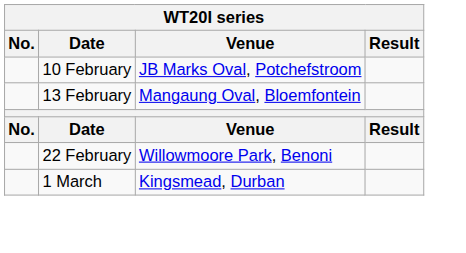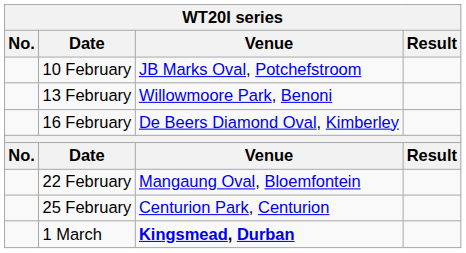 <table class="wikitable">
 <tr>
 <th colspan="4">WT20I series</th>
 </tr>
 <tr>
 <th>No.</th>
 <th>Date</th>
 <th>Venue</th>
 <th>Result</th>
 </tr>
 <tr>
 <td></td>
 <td>10 February</td>
 <td><a href='#'>JB Marks Oval</a>, <a href='#'>Potchefstroom</a></td>
 <td></td>
 </tr>
 <tr>
 <td></td>
 <td>13 February</td>
-<td><a href='#'>Mangaung Oval</a>, <a href='#'>Bloemfontein</a></td>
+<td><a href='#'>Willowmoore Park</a>, <a href='#'>Benoni</a></td>
+<td></td>
+</tr>
+<tr>
+<td></td>
+<td>16 February</td>
+<td><a href='#'>De Beers Diamond Oval</a>, <a href='#'>Kimberley</a></td>
 <td></td>
 </tr>
 <tr>
 <th colspan="4"></th>
 </tr>
 <tr>
 <th>No.</th>
 <th>Date</th>
 <th>Venue</th>
 <th>Result</th>
 </tr>
 <tr>
 <td></td>
 <td>22 February</td>
-<td><a href='#'>Willowmoore Park</a>, <a href='#'>Benoni</a></td>
+<td><a href='#'>Mangaung Oval</a>, <a href='#'>Bloemfontein</a></td>
+<td></td>
+</tr>
+<tr>
+<td></td>
+<td>25 February</td>
+<td><a href='#'>Centurion Park</a>, <a href='#'>Centurion</a></td>
 <td></td>
 </tr>
 <tr>
 <td></td>
 <td>1 March</td>
-<td><a href='#'>Kingsmead</a>, <a href='#'>Durban</a></td>
+<td><strong><a href='#'>Kingsmead</a>, <a href='#'>Durban</a></strong></td>
 <td></td>
 </tr>
 </table>
